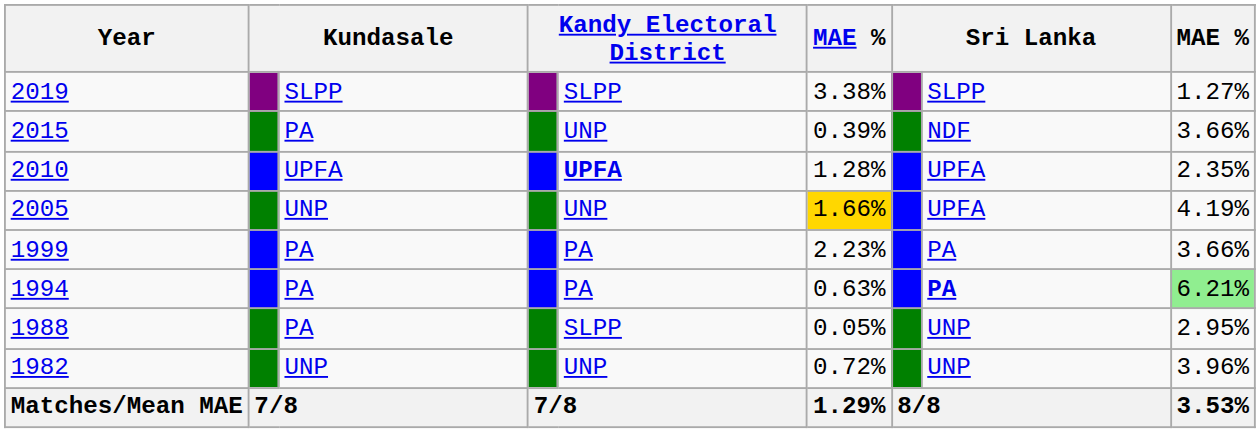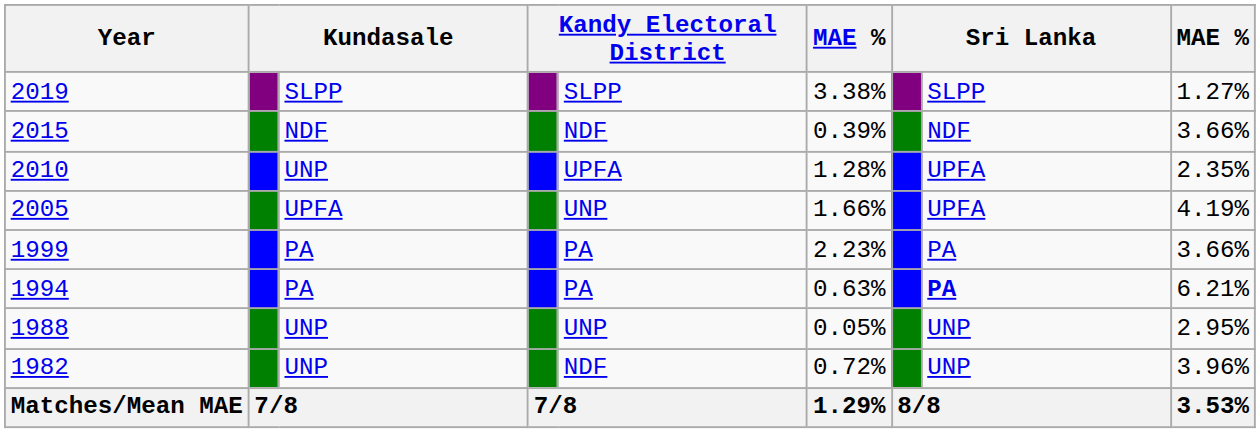 <table class="wikitable">
 <tr>
 <th>Year</th>
 <th colspan="2" width="144px">Kundasale</th>
 <th colspan="2" width="144px"><a href='#'>Kandy Electoral District</a></th>
 <th><a href='#'>MAE</a> %</th>
 <th colspan="2" width="144px">Sri Lanka</th>
 <th>MAE %</th>
 </tr>
 <tr>
 <td><a href='#'>2019</a></td>
 <td style="background-color:purple;" width="10px"></td>
 <td style="text-align:left;"><a href='#'>SLPP</a></td>
 <td style="background-color:purple;" width="10px"></td>
 <td style="text-align:left;"><a href='#'>SLPP</a></td>
 <td style="text-align:right;">3.38%</td>
 <td style="background-color:purple;" width="10px"></td>
 <td style="text-align:left;"><a href='#'>SLPP</a></td>
 <td style="text-align:right;">1.27%</td>
 </tr>
 <tr>
 <td><a href='#'>2015</a></td>
 <td style="background-color:green;" width="10px"></td>
-<td style="text-align:left;"><a href='#'>PA</a></td>
+<td style="text-align:left;"><a href='#'>NDF</a></td>
 <td style="background-color:green;" width="10px"></td>
-<td style="text-align:left;"><a href='#'>UNP</a></td>
+<td style="text-align:left;"><a href='#'>NDF</a></td>
 <td style="text-align:right;">0.39%</td>
 <td style="background-color:green;" width="10px"></td>
 <td style="text-align:left;"><a href='#'>NDF</a></td>
 <td style="text-align:right;">3.66%</td>
 </tr>
 <tr>
 <td><a href='#'>2010</a></td>
 <td style="background-color:blue;" width="10px"></td>
+<td style="text-align:left;"><a href='#'>UNP</a></td>
+<td style="background-color:blue;" width="10px"></td>
 <td style="text-align:left;"><a href='#'>UPFA</a></td>
-<td style="background-color:blue;" width="10px"></td>
-<td style="text-align:left;"><strong><a href='#'>UPFA</a></strong></td>
 <td style="text-align:right;">1.28%</td>
 <td style="background-color:blue;" width="10px"></td>
 <td style="text-align:left;"><a href='#'>UPFA</a></td>
 <td style="text-align:right;">2.35%</td>
 </tr>
 <tr>
 <td><a href='#'>2005</a></td>
 <td style="background-color:green;" width="10px"></td>
-<td style="text-align:left;"><a href='#'>UNP</a></td>
+<td style="text-align:left;"><a href='#'>UPFA</a></td>
 <td style="background-color:green;" width="10px"></td>
 <td style="text-align:left;"><a href='#'>UNP</a></td>
-<td style="background: gold; text-align:right;">1.66%</td>
+<td style="text-align:right;">1.66%</td>
 <td style="background-color:blue;" width="10px"></td>
 <td style="text-align:left;"><a href='#'>UPFA</a></td>
 <td style="text-align:right;">4.19%</td>
 </tr>
 <tr>
 <td><a href='#'>1999</a></td>
 <td style="background-color:blue;" width="10px"></td>
 <td style="text-align:left;"><a href='#'>PA</a></td>
 <td style="background-color:blue;" width="10px"></td>
 <td style="text-align:left;"><a href='#'>PA</a></td>
 <td style="text-align:right;">2.23%</td>
 <td style="background-color:blue;" width="10px"></td>
 <td style="text-align:left;"><a href='#'>PA</a></td>
 <td style="text-align:right;">3.66%</td>
 </tr>
 <tr>
 <td><a href='#'>1994</a></td>
 <td style="background-color:blue;" width="10px"></td>
 <td style="text-align:left;"><a href='#'>PA</a></td>
 <td style="background-color:blue;" width="10px"></td>
 <td style="text-align:left;"><a href='#'>PA</a></td>
 <td style="text-align:right;">0.63%</td>
 <td style="background-color:blue;" width="10px"></td>
 <td style="text-align:left;"><strong><a href='#'>PA</a></strong></td>
-<td style="background: lightgreen; text-align:right;">6.21%</td>
+<td style="text-align:right;">6.21%</td>
 </tr>
 <tr>
 <td><a href='#'>1988</a></td>
 <td style="background-color:green;" width="10px"></td>
-<td style="text-align:left;"><a href='#'>PA</a></td>
+<td style="text-align:left;"><a href='#'>UNP</a></td>
 <td style="background-color:green;" width="10px"></td>
-<td style="text-align:left;"><a href='#'>SLPP</a></td>
+<td style="text-align:left;"><a href='#'>UNP</a></td>
 <td style="text-align:right;">0.05%</td>
 <td style="background-color:green;" width="10px"></td>
 <td style="text-align:left;"><a href='#'>UNP</a></td>
 <td style="text-align:right;">2.95%</td>
 </tr>
 <tr>
 <td><a href='#'>1982</a></td>
 <td style="background-color:green;" width="10px"></td>
 <td style="text-align:left;"><a href='#'>UNP</a></td>
 <td style="background-color:green;" width="10px"></td>
-<td style="text-align:left;"><a href='#'>UNP</a></td>
+<td style="text-align:left;"><a href='#'>NDF</a></td>
 <td style="text-align:right;">0.72%</td>
 <td style="background-color:green;" width="10px"></td>
 <td style="text-align:left;"><a href='#'>UNP</a></td>
 <td style="text-align:right;">3.96%</td>
 </tr>
 <tr>
 <th>Matches/Mean MAE</th>
 <th style="text-align:left;"colspan="2" width="144px">7/8</th>
 <th style="text-align:left;"colspan="2" width="144px">7/8</th>
 <th style="text-align:right;">1.29%</th>
 <th style="text-align:left;"colspan="2" width="144px">8/8</th>
 <th style="text-align:right;">3.53%</th>
 </tr>
 </table>
